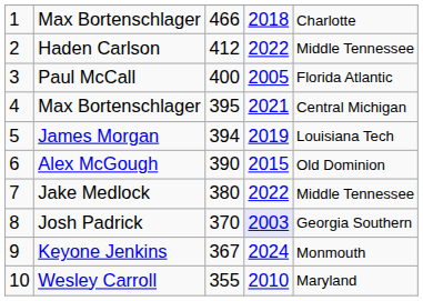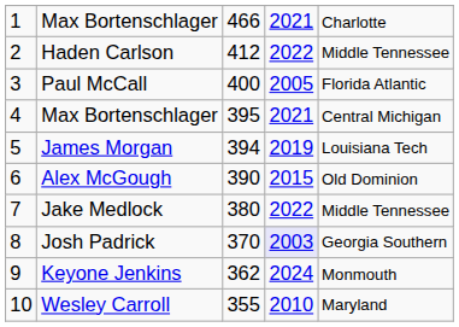 <table class="wikitable">
 <tr>
 </tr>
 <tr>
 <td>1</td>
 <td>Max Bortenschlager</td>
 <td>466</td>
-<td><a href='#'>2018</a></td>
+<td><a href='#'>2021</a></td>
 <td style="font-size:80%;">Charlotte</td>
 </tr>
 <tr>
 <td>2</td>
 <td>Haden Carlson</td>
 <td>412</td>
 <td><a href='#'>2022</a></td>
 <td style="font-size:80%;">Middle Tennessee</td>
 </tr>
 <tr>
 <td>3</td>
 <td>Paul McCall</td>
 <td>400</td>
 <td><a href='#'>2005</a></td>
 <td style="font-size:80%;">Florida Atlantic</td>
 </tr>
 <tr>
 <td>4</td>
 <td>Max Bortenschlager</td>
 <td>395</td>
 <td><a href='#'>2021</a></td>
 <td style="font-size:80%;">Central Michigan</td>
 </tr>
 <tr>
 <td>5</td>
 <td><a href='#'>James Morgan</a></td>
 <td>394</td>
 <td><a href='#'>2019</a></td>
 <td style="font-size:80%;">Louisiana Tech</td>
 </tr>
 <tr>
 <td>6</td>
 <td><a href='#'>Alex McGough</a></td>
 <td>390</td>
 <td><a href='#'>2015</a></td>
 <td style="font-size:80%;">Old Dominion</td>
 </tr>
 <tr>
 <td>7</td>
 <td>Jake Medlock</td>
 <td>380</td>
 <td><a href='#'>2022</a></td>
 <td style="font-size:80%;">Middle Tennessee</td>
 </tr>
 <tr>
 <td>8</td>
 <td>Josh Padrick</td>
 <td>370</td>
 <td style="background: lavender;"><a href='#'>2003</a></td>
 <td style="font-size:80%;">Georgia Southern</td>
 </tr>
 <tr>
 <td>9</td>
 <td><a href='#'>Keyone Jenkins</a></td>
-<td>367</td>
+<td>362</td>
 <td><a href='#'>2024</a></td>
 <td style="font-size:80%;">Monmouth</td>
 </tr>
 <tr>
 <td>10</td>
 <td><a href='#'>Wesley Carroll</a></td>
 <td>355</td>
 <td><a href='#'>2010</a></td>
 <td style="font-size:80%;">Maryland</td>
 </tr>
 </table>
